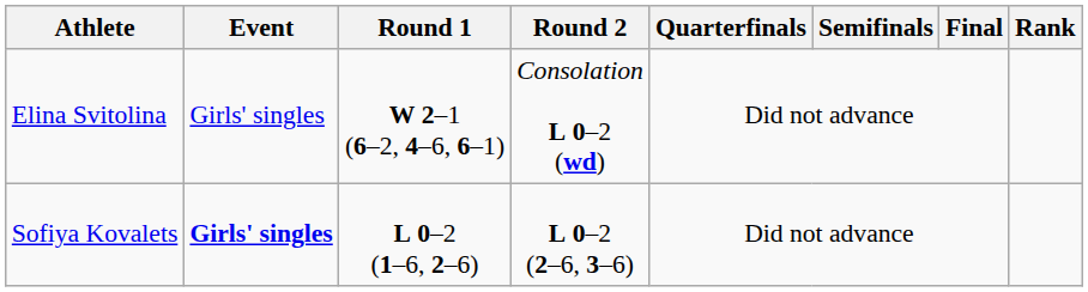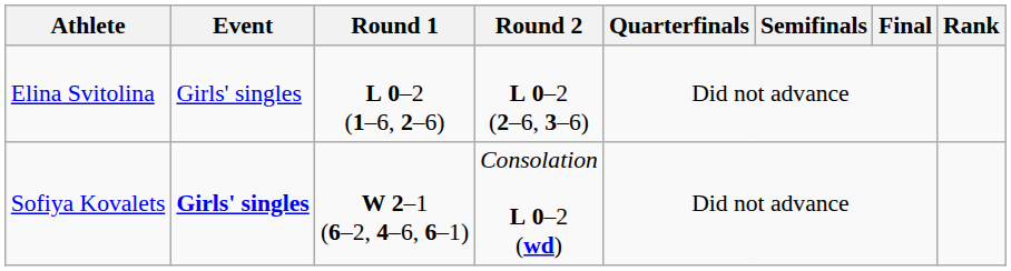 <table class=wikitable style="font-size:90%">
 <tr>
 <th>Athlete</th>
 <th>Event</th>
 <th>Round 1</th>
 <th>Round 2</th>
 <th>Quarterfinals</th>
 <th>Semifinals</th>
 <th>Final</th>
 <th>Rank</th>
 </tr>
 <tr>
 <td><a href='#'>Elina Svitolina</a></td>
 <td><a href='#'>Girls' singles</a></td>
-<td align=center><br><strong>W</strong> <strong>2</strong>–1<br> (<strong>6</strong>–2, <strong>4</strong>–6, <strong>6</strong>–1)</td>
-<td align=center><em>Consolation</em><br><br><strong>L</strong> <strong>0</strong>–2<br> (<strong><a href='#'>wd</a></strong>)</td>
+<td align=center><br><strong>L</strong> <strong>0</strong>–2<br> (<strong>1</strong>–6, <strong>2</strong>–6)</td>
+<td align=center><br><strong>L</strong> <strong>0</strong>–2<br> (<strong>2</strong>–6, <strong>3</strong>–6)</td>
 <td colspan=3 align=center>Did not advance</td>
 <td align=center></td>
 </tr>
 <tr>
 <td><a href='#'>Sofiya Kovalets</a></td>
 <td><strong><a href='#'>Girls' singles</a></strong></td>
-<td align=center><br><strong>L</strong> <strong>0</strong>–2<br> (<strong>1</strong>–6, <strong>2</strong>–6)</td>
-<td align=center><br><strong>L</strong> <strong>0</strong>–2<br> (<strong>2</strong>–6, <strong>3</strong>–6)</td>
+<td align=center><br><strong>W</strong> <strong>2</strong>–1<br> (<strong>6</strong>–2, <strong>4</strong>–6, <strong>6</strong>–1)</td>
+<td align=center><em>Consolation</em><br><br><strong>L</strong> <strong>0</strong>–2<br> (<strong><a href='#'>wd</a></strong>)</td>
 <td colspan=3 align=center>Did not advance</td>
 <td align=center></td>
 </tr>
 </table>
